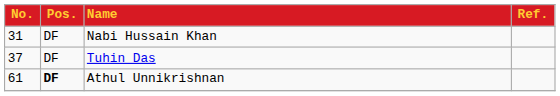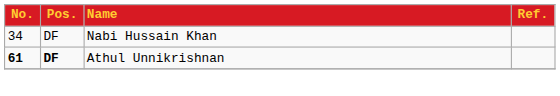 <table class="wikitable plainrowheaders sortable" style="text-align:left; font-size:90%; width:40%;">
 <tr>
 <th style="background:#d71a23; color:#ffcd31; text-align:center; width:1%;">No.</th>
 <th style="background:#d71a23; color:#ffcd31; text-align:center; width:1%;">Pos.</th>
 <th style="background:#d71a23; color:#ffcd31; text-align:left; width:35%;">Name</th>
 <th style="background:#d71a23; color:#ffcd31; text-align:center; width:1%;">Ref.</th>
 </tr>
 <tr>
-<td>31</td>
+<td>34</td>
 <td>DF</td>
 <td> Nabi Hussain Khan</td>
 <td></td>
 </tr>
 <tr>
-<td>37</td>
-<td>DF</td>
-<td> <a href='#'>Tuhin Das</a></td>
-<td></td>
-</tr>
-<tr>
-<td>61</td>
+<td><strong>61</strong></td>
 <td><strong>DF</strong></td>
 <td> Athul Unnikrishnan</td>
 <td></td>
 </tr>
 <tr>
 </tr>
 </table>
